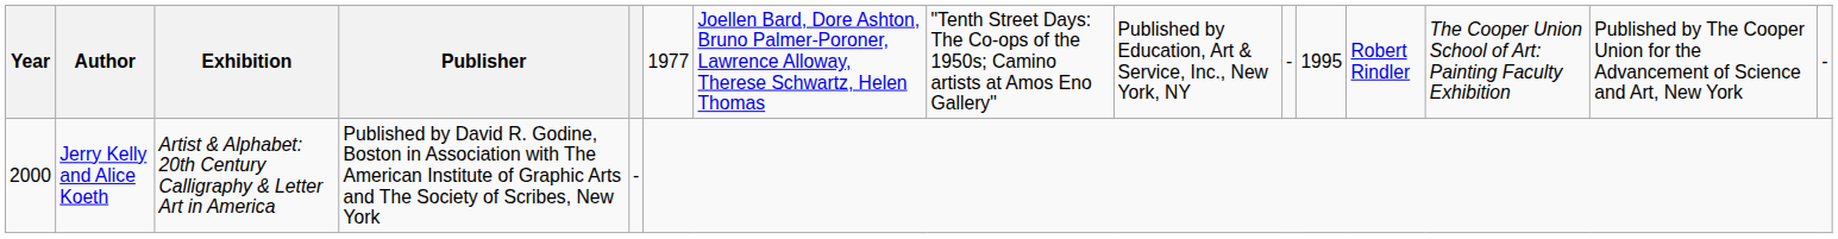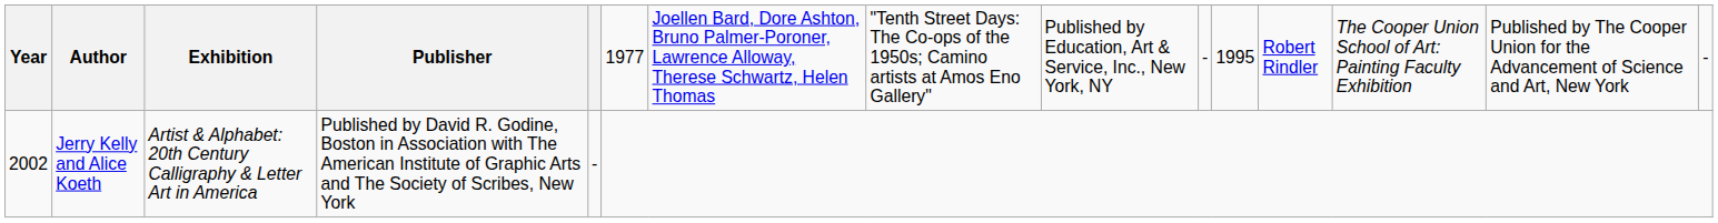 <table class="wikitable mw-collapsible">
 <tr>
 <th>Year</th>
 <th>Author</th>
 <th>Exhibition</th>
 <th>Publisher</th>
 <th></th>
 <td>1977</td>
 <td><a href='#'>Joellen Bard, Dore Ashton, Bruno Palmer-Poroner, Lawrence Alloway, Therese Schwartz, Helen Thomas</a></td>
 <td>"Tenth Street Days: The Co-ops of the 1950s; Camino artists at Amos Eno Gallery"</td>
 <td>Published by Education, Art & Service, Inc., New York, NY</td>
 <td>-</td>
 <td>1995</td>
 <td><a href='#'>Robert Rindler</a></td>
 <td><em>The Cooper Union School of Art: Painting Faculty Exhibition</em></td>
 <td>Published by The Cooper Union for the Advancement of Science and Art, New York</td>
 <td>-</td>
 </tr>
 <tr>
-<td>2000</td>
+<td>2002</td>
 <td><a href='#'>Jerry Kelly and Alice Koeth</a></td>
 <td><em>Artist & Alphabet: 20th Century Calligraphy & Letter Art in America</em></td>
 <td>Published by David R. Godine, Boston in Association with The American Institute of Graphic Arts and The Society of Scribes, New York</td>
 <td>-</td>
 </tr>
 </table>
